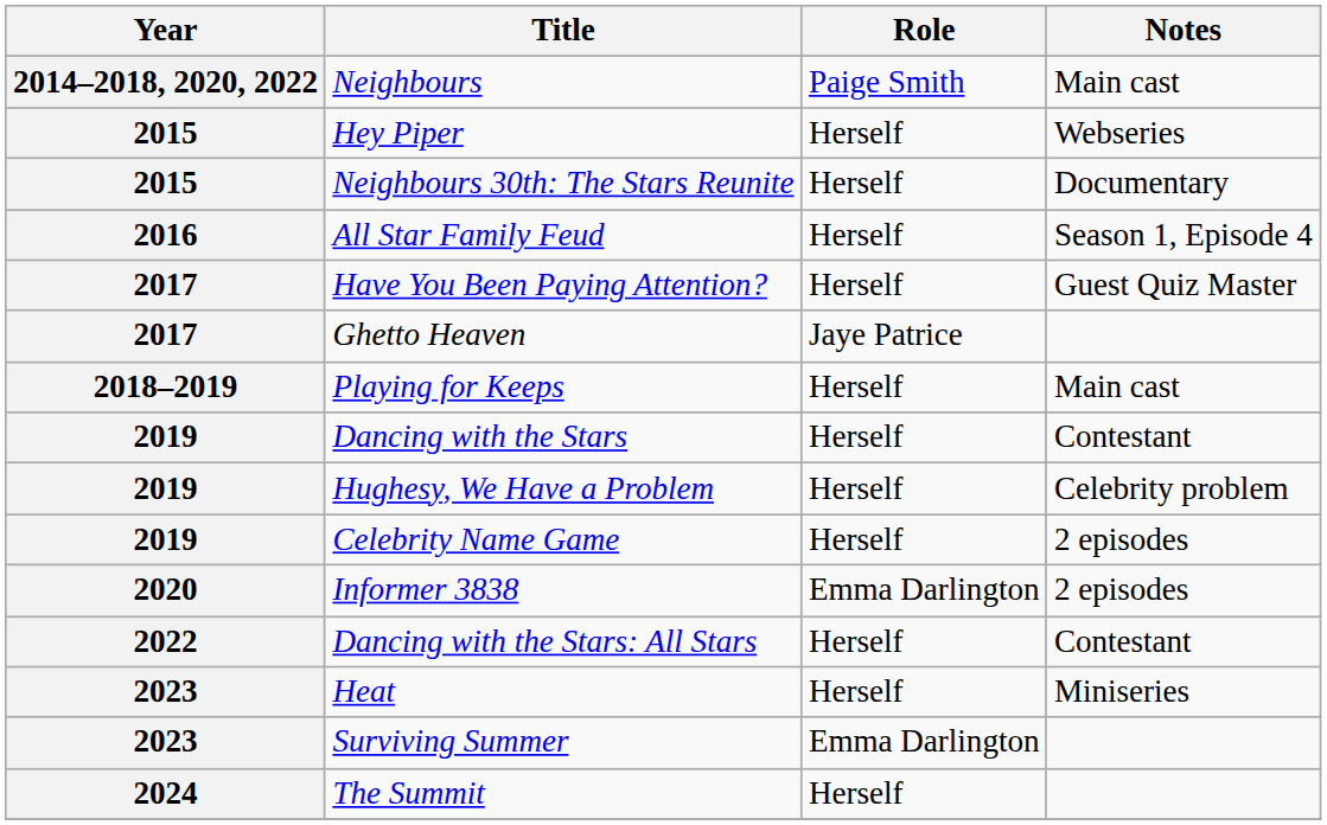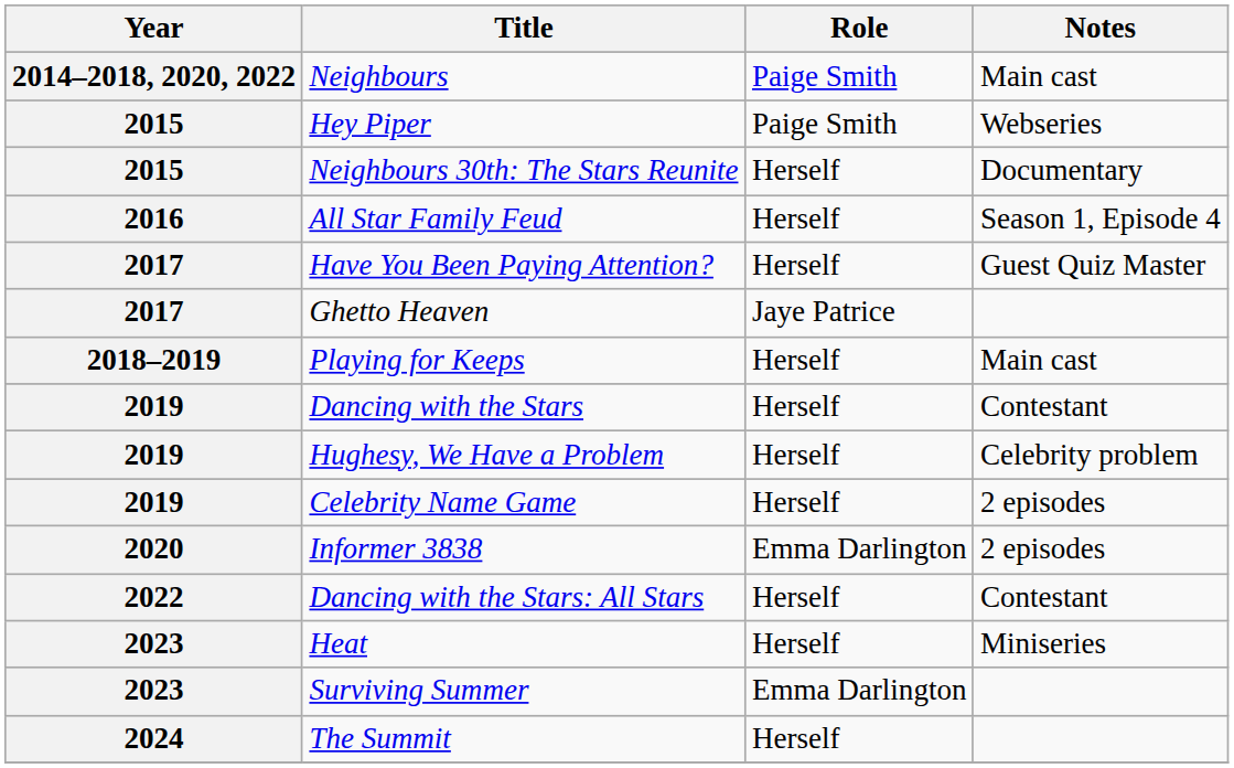 <table class="wikitable sortable plainrowheaders">
 <tr>
 <th scope="col">Year</th>
 <th scope="col">Title</th>
 <th scope="col">Role</th>
 <th scope="col" class="unsortable">Notes</th>
 </tr>
 <tr>
 <th scope="row">2014–2018, 2020, 2022</th>
 <td><em><a href='#'>Neighbours</a></em></td>
 <td><a href='#'>Paige Smith</a></td>
 <td>Main cast</td>
 </tr>
 <tr>
 <th scope="row">2015</th>
 <td><em><a href='#'>Hey Piper</a></em></td>
-<td>Herself</td>
+<td>Paige Smith</td>
 <td>Webseries</td>
 </tr>
 <tr>
 <th scope="row">2015</th>
 <td><em><a href='#'>Neighbours 30th: The Stars Reunite</a></em></td>
 <td>Herself</td>
 <td>Documentary</td>
 </tr>
 <tr>
 <th scope="row">2016</th>
 <td><em><a href='#'>All Star Family Feud</a></em></td>
 <td>Herself</td>
 <td>Season 1, Episode 4</td>
 </tr>
 <tr>
 <th scope="row">2017</th>
 <td><em><a href='#'>Have You Been Paying Attention?</a></em></td>
 <td>Herself</td>
 <td>Guest Quiz Master</td>
 </tr>
 <tr>
 <th scope="row">2017</th>
 <td><em>Ghetto Heaven</em></td>
 <td>Jaye Patrice</td>
 <td></td>
 </tr>
 <tr>
 <th scope="row">2018–2019</th>
 <td><em><a href='#'>Playing for Keeps</a></em></td>
 <td>Herself</td>
 <td>Main cast</td>
 </tr>
 <tr>
 <th scope="row">2019</th>
 <td><em><a href='#'>Dancing with the Stars</a></em></td>
 <td>Herself</td>
 <td>Contestant</td>
 </tr>
 <tr>
 <th scope="row">2019</th>
 <td><em><a href='#'>Hughesy, We Have a Problem</a></em></td>
 <td>Herself</td>
 <td>Celebrity problem</td>
 </tr>
 <tr>
 <th scope="row">2019</th>
 <td><em><a href='#'>Celebrity Name Game</a></em></td>
 <td>Herself</td>
 <td>2 episodes</td>
 </tr>
 <tr>
 <th scope="row">2020</th>
 <td><em><a href='#'>Informer 3838</a></em></td>
 <td>Emma Darlington</td>
 <td>2 episodes</td>
 </tr>
 <tr>
 <th scope="row">2022</th>
 <td><em><a href='#'>Dancing with the Stars: All Stars</a></em></td>
 <td>Herself</td>
 <td>Contestant</td>
 </tr>
 <tr>
 <th scope="row">2023</th>
 <td><em><a href='#'>Heat</a></em></td>
 <td>Herself</td>
 <td>Miniseries</td>
 </tr>
 <tr>
 <th scope="row">2023</th>
 <td><em><a href='#'>Surviving Summer</a></em></td>
 <td>Emma Darlington</td>
 <td></td>
 </tr>
 <tr>
 <th scope="row">2024</th>
 <td><em><a href='#'>The Summit</a></em></td>
 <td>Herself</td>
 <td></td>
 </tr>
 <tr>
 </tr>
 </table>
